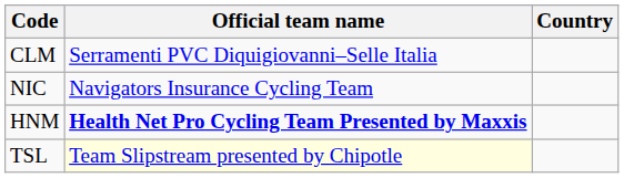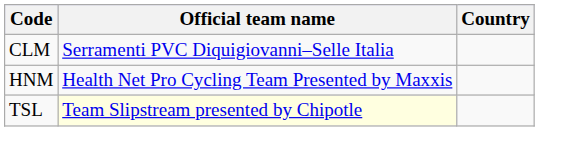 <table class="wikitable">
 <tr style="background:#ccccff;">
 <th>Code</th>
 <th>Official team name</th>
 <th>Country</th>
 </tr>
 <tr>
 <td>CLM</td>
 <td><a href='#'>Serramenti PVC Diquigiovanni–Selle Italia</a></td>
 <td></td>
 </tr>
 <tr>
-<td>NIC</td>
-<td><a href='#'>Navigators Insurance Cycling Team</a></td>
-<td></td>
-</tr>
-<tr>
 <td>HNM</td>
-<td><strong><a href='#'>Health Net Pro Cycling Team Presented by Maxxis</a></strong></td>
+<td><a href='#'>Health Net Pro Cycling Team Presented by Maxxis</a></td>
 <td></td>
 </tr>
 <tr>
 <td>TSL</td>
 <td style="background: lightyellow;"><a href='#'>Team Slipstream presented by Chipotle</a></td>
 <td></td>
 </tr>
 </table>
